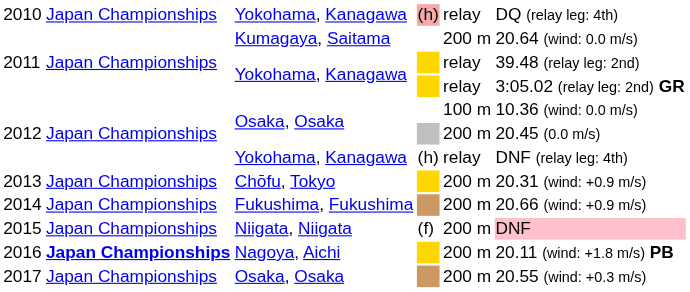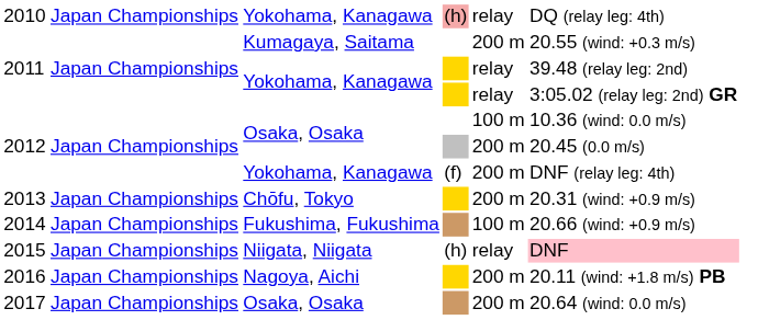 <table>
 <tr>
 <td>2010</td>
 <td><a href='#'>Japan Championships</a></td>
 <td><a href='#'>Yokohama</a>, <a href='#'>Kanagawa</a></td>
 <td style="background:#F5A9A9;"> (h)</td>
 <td> relay</td>
 <td>DQ <small>(relay leg: 4th)</small></td>
 </tr>
 <tr>
 <td rowspan=3>2011</td>
 <td rowspan=3><a href='#'>Japan Championships</a></td>
 <td><a href='#'>Kumagaya</a>, <a href='#'>Saitama</a></td>
 <td></td>
 <td>200 m</td>
-<td>20.64 <small>(wind: 0.0 m/s)</small></td>
+<td>20.55 <small>(wind: +0.3 m/s)</small></td>
 </tr>
 <tr>
 <td rowspan=2><a href='#'>Yokohama</a>, <a href='#'>Kanagawa</a></td>
 <td bgcolor="gold"></td>
 <td> relay</td>
 <td>39.48 <small>(relay leg: 2nd)</small></td>
 </tr>
 <tr>
 <td bgcolor="gold"></td>
 <td> relay</td>
 <td>3:05.02 <small>(relay leg: 2nd)</small> <strong>GR</strong></td>
 </tr>
 <tr>
 <td rowspan=3>2012</td>
 <td rowspan=3><a href='#'>Japan Championships</a></td>
 <td rowspan=2><a href='#'>Osaka</a>, <a href='#'>Osaka</a></td>
 <td></td>
 <td>100 m</td>
 <td>10.36 <small>(wind: 0.0 m/s)</small></td>
 </tr>
 <tr>
 <td bgcolor="silver"></td>
 <td>200 m</td>
 <td>20.45 <small>(0.0 m/s)</small></td>
 </tr>
 <tr>
 <td><a href='#'>Yokohama</a>, <a href='#'>Kanagawa</a></td>
-<td> (h)</td>
-<td> relay</td>
+<td> (f)</td>
+<td>200 m</td>
 <td>DNF <small>(relay leg: 4th)</small></td>
 </tr>
 <tr>
 <td>2013</td>
 <td><a href='#'>Japan Championships</a></td>
 <td><a href='#'>Chōfu</a>, <a href='#'>Tokyo</a></td>
 <td bgcolor="gold"></td>
 <td>200 m</td>
 <td>20.31 <small>(wind: +0.9 m/s)</small></td>
 </tr>
 <tr>
 <td>2014</td>
 <td><a href='#'>Japan Championships</a></td>
 <td><a href='#'>Fukushima</a>, <a href='#'>Fukushima</a></td>
 <td bgcolor=cc9966></td>
-<td>200 m</td>
+<td>100 m</td>
 <td>20.66 <small>(wind: +0.9 m/s)</small></td>
 </tr>
 <tr>
 <td>2015</td>
 <td><a href='#'>Japan Championships</a></td>
 <td><a href='#'>Niigata</a>, <a href='#'>Niigata</a></td>
-<td> (f)</td>
-<td>200 m</td>
+<td> (h)</td>
+<td> relay</td>
 <td style="background: pink;">DNF</td>
 </tr>
 <tr>
 <td>2016</td>
-<td><strong><a href='#'>Japan Championships</a></strong></td>
+<td><a href='#'>Japan Championships</a></td>
 <td><a href='#'>Nagoya</a>, <a href='#'>Aichi</a></td>
 <td bgcolor="gold"></td>
 <td>200 m</td>
 <td>20.11 <small>(wind: +1.8 m/s)</small> <strong>PB</strong></td>
 </tr>
 <tr>
 <td>2017</td>
 <td><a href='#'>Japan Championships</a></td>
 <td><a href='#'>Osaka</a>, <a href='#'>Osaka</a></td>
 <td bgcolor=cc9966></td>
 <td>200 m</td>
-<td>20.55 <small>(wind: +0.3 m/s)</small></td>
+<td>20.64 <small>(wind: 0.0 m/s)</small></td>
 </tr>
 </table>
